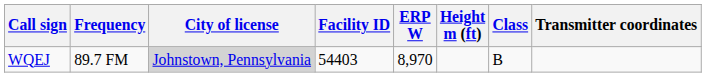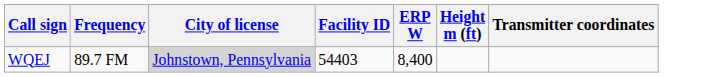 <table class="wikitable sortable">
 <tr>
 <th><a href='#'>Call sign</a></th>
 <th data-sort-type="number"><a href='#'>Frequency</a></th>
 <th><a href='#'>City of license</a></th>
 <th><a href='#'>Facility ID</a></th>
 <th data-sort-type="number"><a href='#'>ERP</a><br><a href='#'>W</a></th>
 <th data-sort-type="number"><a href='#'>Height</a><br><a href='#'>m</a> (<a href='#'>ft</a>)</th>
-<th><a href='#'>Class</a></th>
 <th class="unsortable">Transmitter coordinates</th>
 </tr>
 <tr>
 <td><a href='#'>WQEJ</a></td>
 <td>89.7 FM</td>
 <td style="background: lightgrey;"><a href='#'>Johnstown, Pennsylvania</a></td>
 <td>54403</td>
-<td>8,970</td>
+<td>8,400</td>
 <td></td>
-<td>B</td>
 <td></td>
 </tr>
 </table>
